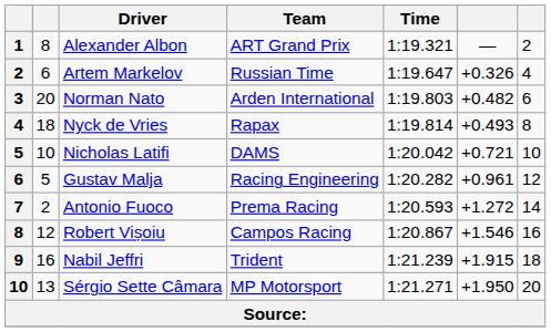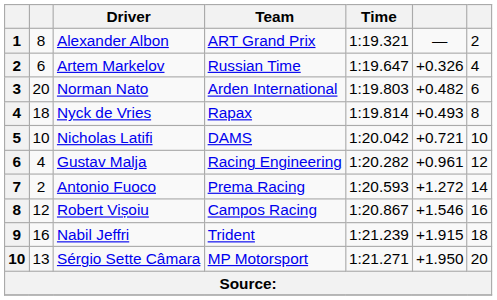 <table class="wikitable" style="font-size:85%">
 <tr>
 <th scope="col"></th>
 <th scope="col"></th>
 <th scope="col">Driver</th>
 <th scope="col">Team</th>
 <th scope="col">Time</th>
 <th scope="col"></th>
 <th scope="col"></th>
 </tr>
 <tr>
 <th scope="row">1</th>
 <td align="center">8</td>
 <td> <a href='#'>Alexander Albon</a></td>
 <td><a href='#'>ART Grand Prix</a></td>
 <td>1:19.321</td>
 <td align="center">—</td>
 <td>2</td>
 </tr>
 <tr>
 <th scope="row">2</th>
 <td align="center">6</td>
 <td> <a href='#'>Artem Markelov</a></td>
 <td><a href='#'>Russian Time</a></td>
 <td>1:19.647</td>
 <td>+0.326</td>
 <td>4</td>
 </tr>
 <tr>
 <th scope="row">3</th>
 <td align="center">20</td>
 <td> <a href='#'>Norman Nato</a></td>
 <td><a href='#'>Arden International</a></td>
 <td>1:19.803</td>
 <td>+0.482</td>
 <td>6</td>
 </tr>
 <tr>
 <th scope="row">4</th>
 <td align="center">18</td>
 <td> <a href='#'>Nyck de Vries</a></td>
 <td><a href='#'>Rapax</a></td>
 <td>1:19.814</td>
 <td>+0.493</td>
 <td>8</td>
 </tr>
 <tr>
 <th scope="row">5</th>
 <td align="center">10</td>
 <td> <a href='#'>Nicholas Latifi</a></td>
 <td><a href='#'>DAMS</a></td>
 <td>1:20.042</td>
 <td>+0.721</td>
 <td>10</td>
 </tr>
 <tr>
 <th scope="row">6</th>
-<td align="center">5</td>
+<td align="center">4</td>
 <td> <a href='#'>Gustav Malja</a></td>
 <td><a href='#'>Racing Engineering</a></td>
 <td>1:20.282</td>
 <td>+0.961</td>
 <td>12</td>
 </tr>
 <tr>
 <th scope="row">7</th>
 <td align="center">2</td>
 <td> <a href='#'>Antonio Fuoco</a></td>
 <td><a href='#'>Prema Racing</a></td>
 <td>1:20.593</td>
 <td>+1.272</td>
 <td>14</td>
 </tr>
 <tr>
 <th scope="row">8</th>
 <td align="center">12</td>
 <td> <a href='#'>Robert Vișoiu</a></td>
 <td><a href='#'>Campos Racing</a></td>
 <td>1:20.867</td>
 <td>+1.546</td>
 <td>16</td>
 </tr>
 <tr>
 <th scope="row">9</th>
 <td align="center">16</td>
 <td> <a href='#'>Nabil Jeffri</a></td>
 <td><a href='#'>Trident</a></td>
 <td>1:21.239</td>
 <td>+1.915</td>
 <td>18</td>
 </tr>
 <tr>
 <th scope="row">10</th>
 <td align="center">13</td>
 <td> <a href='#'>Sérgio Sette Câmara</a></td>
 <td><a href='#'>MP Motorsport</a></td>
 <td>1:21.271</td>
 <td>+1.950</td>
 <td>20</td>
 </tr>
 <tr>
 <th colspan="7">Source:</th>
 </tr>
 <tr>
 </tr>
 </table>
